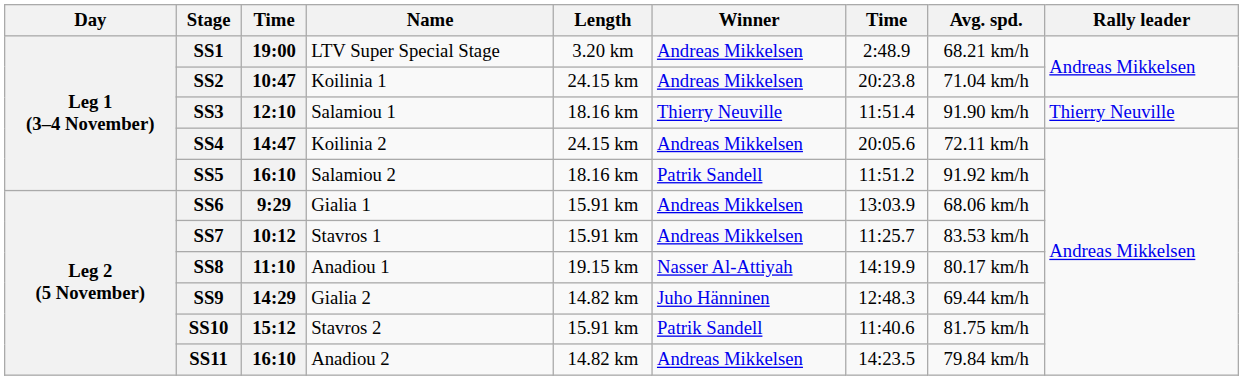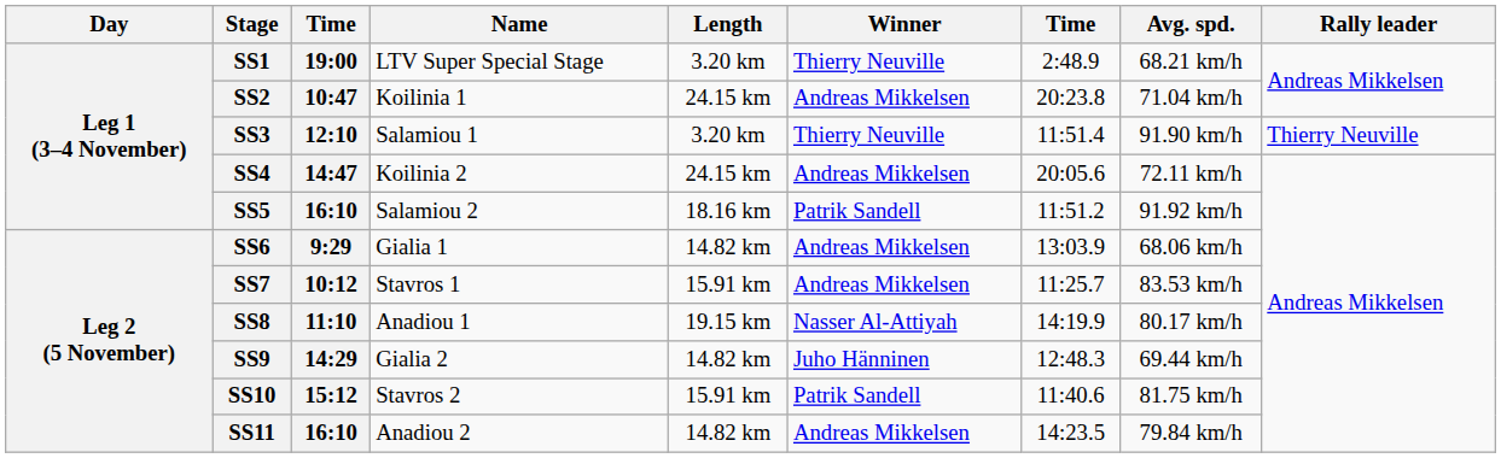 <table class="wikitable" width=100% style="text-align: center; font-size: 90%; max-width: 950px;">
 <tr>
 <th>Day</th>
 <th>Stage</th>
 <th>Time</th>
 <th>Name</th>
 <th>Length</th>
 <th>Winner</th>
 <th>Time</th>
 <th>Avg. spd.</th>
 <th>Rally leader</th>
 </tr>
 <tr>
 <th rowspan="5">Leg 1<br>(3–4 November)</th>
 <th>SS1</th>
 <th>19:00</th>
 <td align=left>LTV Super Special Stage</td>
 <td>3.20 km</td>
-<td align=left> <a href='#'>Andreas Mikkelsen</a></td>
+<td align=left> <a href='#'>Thierry Neuville</a></td>
 <td>2:48.9</td>
 <td>68.21 km/h</td>
 <td align=left rowspan=2> <a href='#'>Andreas Mikkelsen</a></td>
 </tr>
 <tr>
 <th>SS2</th>
 <th>10:47</th>
 <td align=left>Koilinia 1</td>
 <td>24.15 km</td>
 <td align=left> <a href='#'>Andreas Mikkelsen</a></td>
 <td>20:23.8</td>
 <td>71.04 km/h</td>
 </tr>
 <tr>
 <th>SS3</th>
 <th>12:10</th>
 <td align=left>Salamiou 1</td>
-<td>18.16 km</td>
+<td>3.20 km</td>
 <td align=left> <a href='#'>Thierry Neuville</a></td>
 <td>11:51.4</td>
 <td>91.90 km/h</td>
 <td align=left> <a href='#'>Thierry Neuville</a></td>
 </tr>
 <tr>
 <th>SS4</th>
 <th>14:47</th>
 <td align=left>Koilinia 2</td>
 <td>24.15 km</td>
 <td align=left> <a href='#'>Andreas Mikkelsen</a></td>
 <td>20:05.6</td>
 <td>72.11 km/h</td>
 <td align=left rowspan=8> <a href='#'>Andreas Mikkelsen</a></td>
 </tr>
 <tr>
 <th>SS5</th>
 <th>16:10</th>
 <td align=left>Salamiou 2</td>
 <td>18.16 km</td>
 <td align=left> <a href='#'>Patrik Sandell</a></td>
 <td>11:51.2</td>
 <td>91.92 km/h</td>
 </tr>
 <tr>
 <th rowspan="6">Leg 2<br>(5 November)</th>
 <th>SS6</th>
 <th>9:29</th>
 <td align=left>Gialia 1</td>
-<td>15.91 km</td>
+<td>14.82 km</td>
 <td align=left> <a href='#'>Andreas Mikkelsen</a></td>
 <td>13:03.9</td>
 <td>68.06 km/h</td>
 </tr>
 <tr>
 <th>SS7</th>
 <th>10:12</th>
 <td align=left>Stavros 1</td>
 <td>15.91 km</td>
 <td align=left> <a href='#'>Andreas Mikkelsen</a></td>
 <td>11:25.7</td>
 <td>83.53 km/h</td>
 </tr>
 <tr>
 <th>SS8</th>
 <th>11:10</th>
 <td align=left>Anadiou 1</td>
 <td>19.15 km</td>
 <td align=left> <a href='#'>Nasser Al-Attiyah</a></td>
 <td>14:19.9</td>
 <td>80.17 km/h</td>
 </tr>
 <tr>
 <th>SS9</th>
 <th>14:29</th>
 <td align=left>Gialia 2</td>
 <td>14.82 km</td>
 <td align=left> <a href='#'>Juho Hänninen</a></td>
 <td>12:48.3</td>
 <td>69.44 km/h</td>
 </tr>
 <tr>
 <th>SS10</th>
 <th>15:12</th>
 <td align=left>Stavros 2</td>
 <td>15.91 km</td>
 <td align=left> <a href='#'>Patrik Sandell</a></td>
 <td>11:40.6</td>
 <td>81.75 km/h</td>
 </tr>
 <tr>
 <th>SS11</th>
 <th>16:10</th>
 <td align=left>Anadiou 2</td>
 <td>14.82 km</td>
 <td align=left> <a href='#'>Andreas Mikkelsen</a></td>
 <td>14:23.5</td>
 <td>79.84 km/h</td>
 </tr>
 </table>
